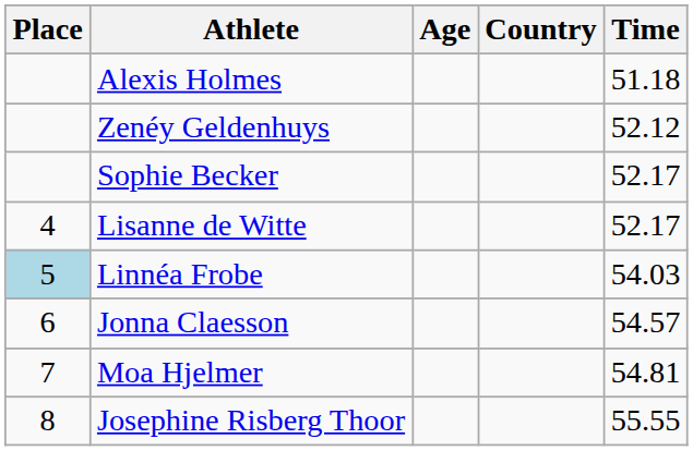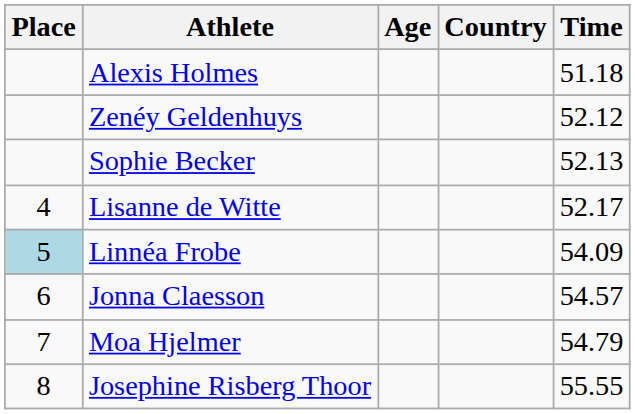 <table class="wikitable mw-datatable sortable">
 <tr>
 <th>Place</th>
 <th>Athlete</th>
 <th>Age</th>
 <th>Country</th>
 <th>Time</th>
 </tr>
 <tr>
 <td align=center></td>
 <td><a href='#'>Alexis Holmes</a></td>
 <td></td>
 <td></td>
 <td>51.18</td>
 </tr>
 <tr>
 <td align=center></td>
 <td><a href='#'>Zenéy Geldenhuys</a></td>
 <td></td>
 <td></td>
 <td>52.12</td>
 </tr>
 <tr>
 <td align=center></td>
 <td><a href='#'>Sophie Becker</a></td>
 <td></td>
 <td></td>
-<td>52.17</td>
+<td>52.13</td>
 </tr>
 <tr>
 <td align=center>4</td>
 <td><a href='#'>Lisanne de Witte</a></td>
 <td></td>
 <td></td>
 <td>52.17</td>
 </tr>
 <tr>
 <td align=center style="background: lightblue;">5</td>
 <td><a href='#'>Linnéa Frobe</a></td>
 <td></td>
 <td></td>
-<td>54.03</td>
+<td>54.09</td>
 </tr>
 <tr>
 <td align=center>6</td>
 <td><a href='#'>Jonna Claesson</a></td>
 <td></td>
 <td></td>
 <td>54.57</td>
 </tr>
 <tr>
 <td align=center>7</td>
 <td><a href='#'>Moa Hjelmer</a></td>
 <td></td>
 <td></td>
-<td>54.81</td>
+<td>54.79</td>
 </tr>
 <tr>
 <td align=center>8</td>
 <td><a href='#'>Josephine Risberg Thoor</a></td>
 <td></td>
 <td></td>
 <td>55.55</td>
 </tr>
 </table>
